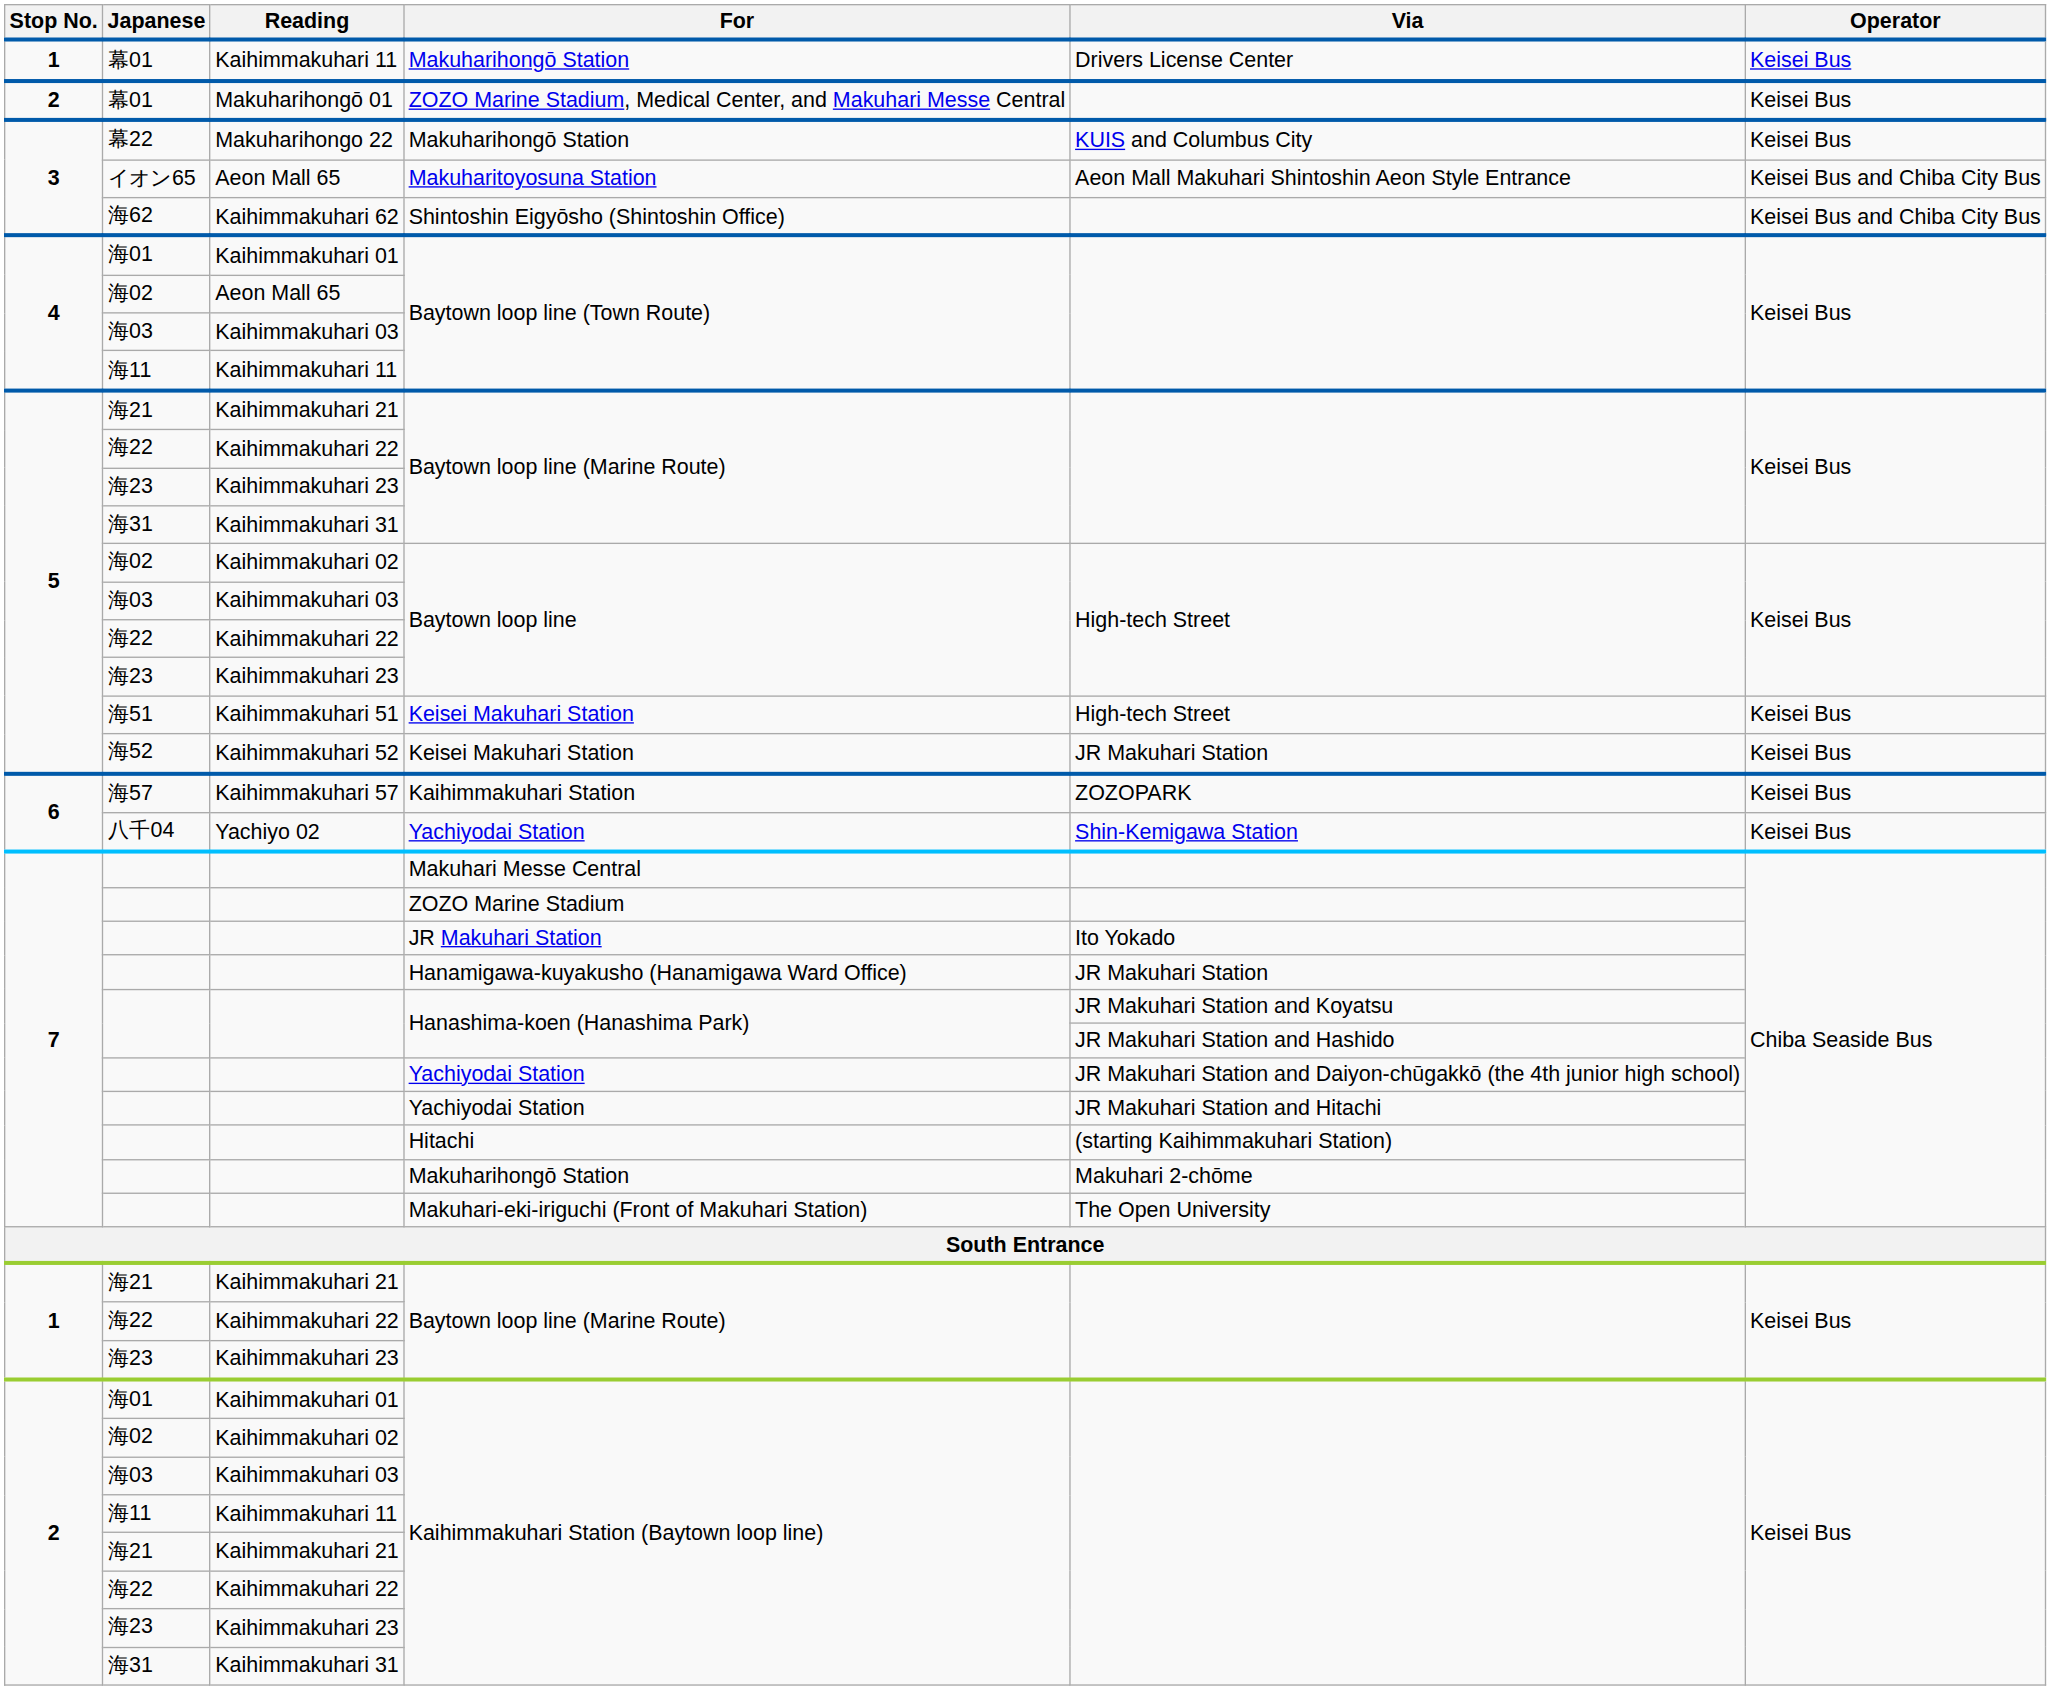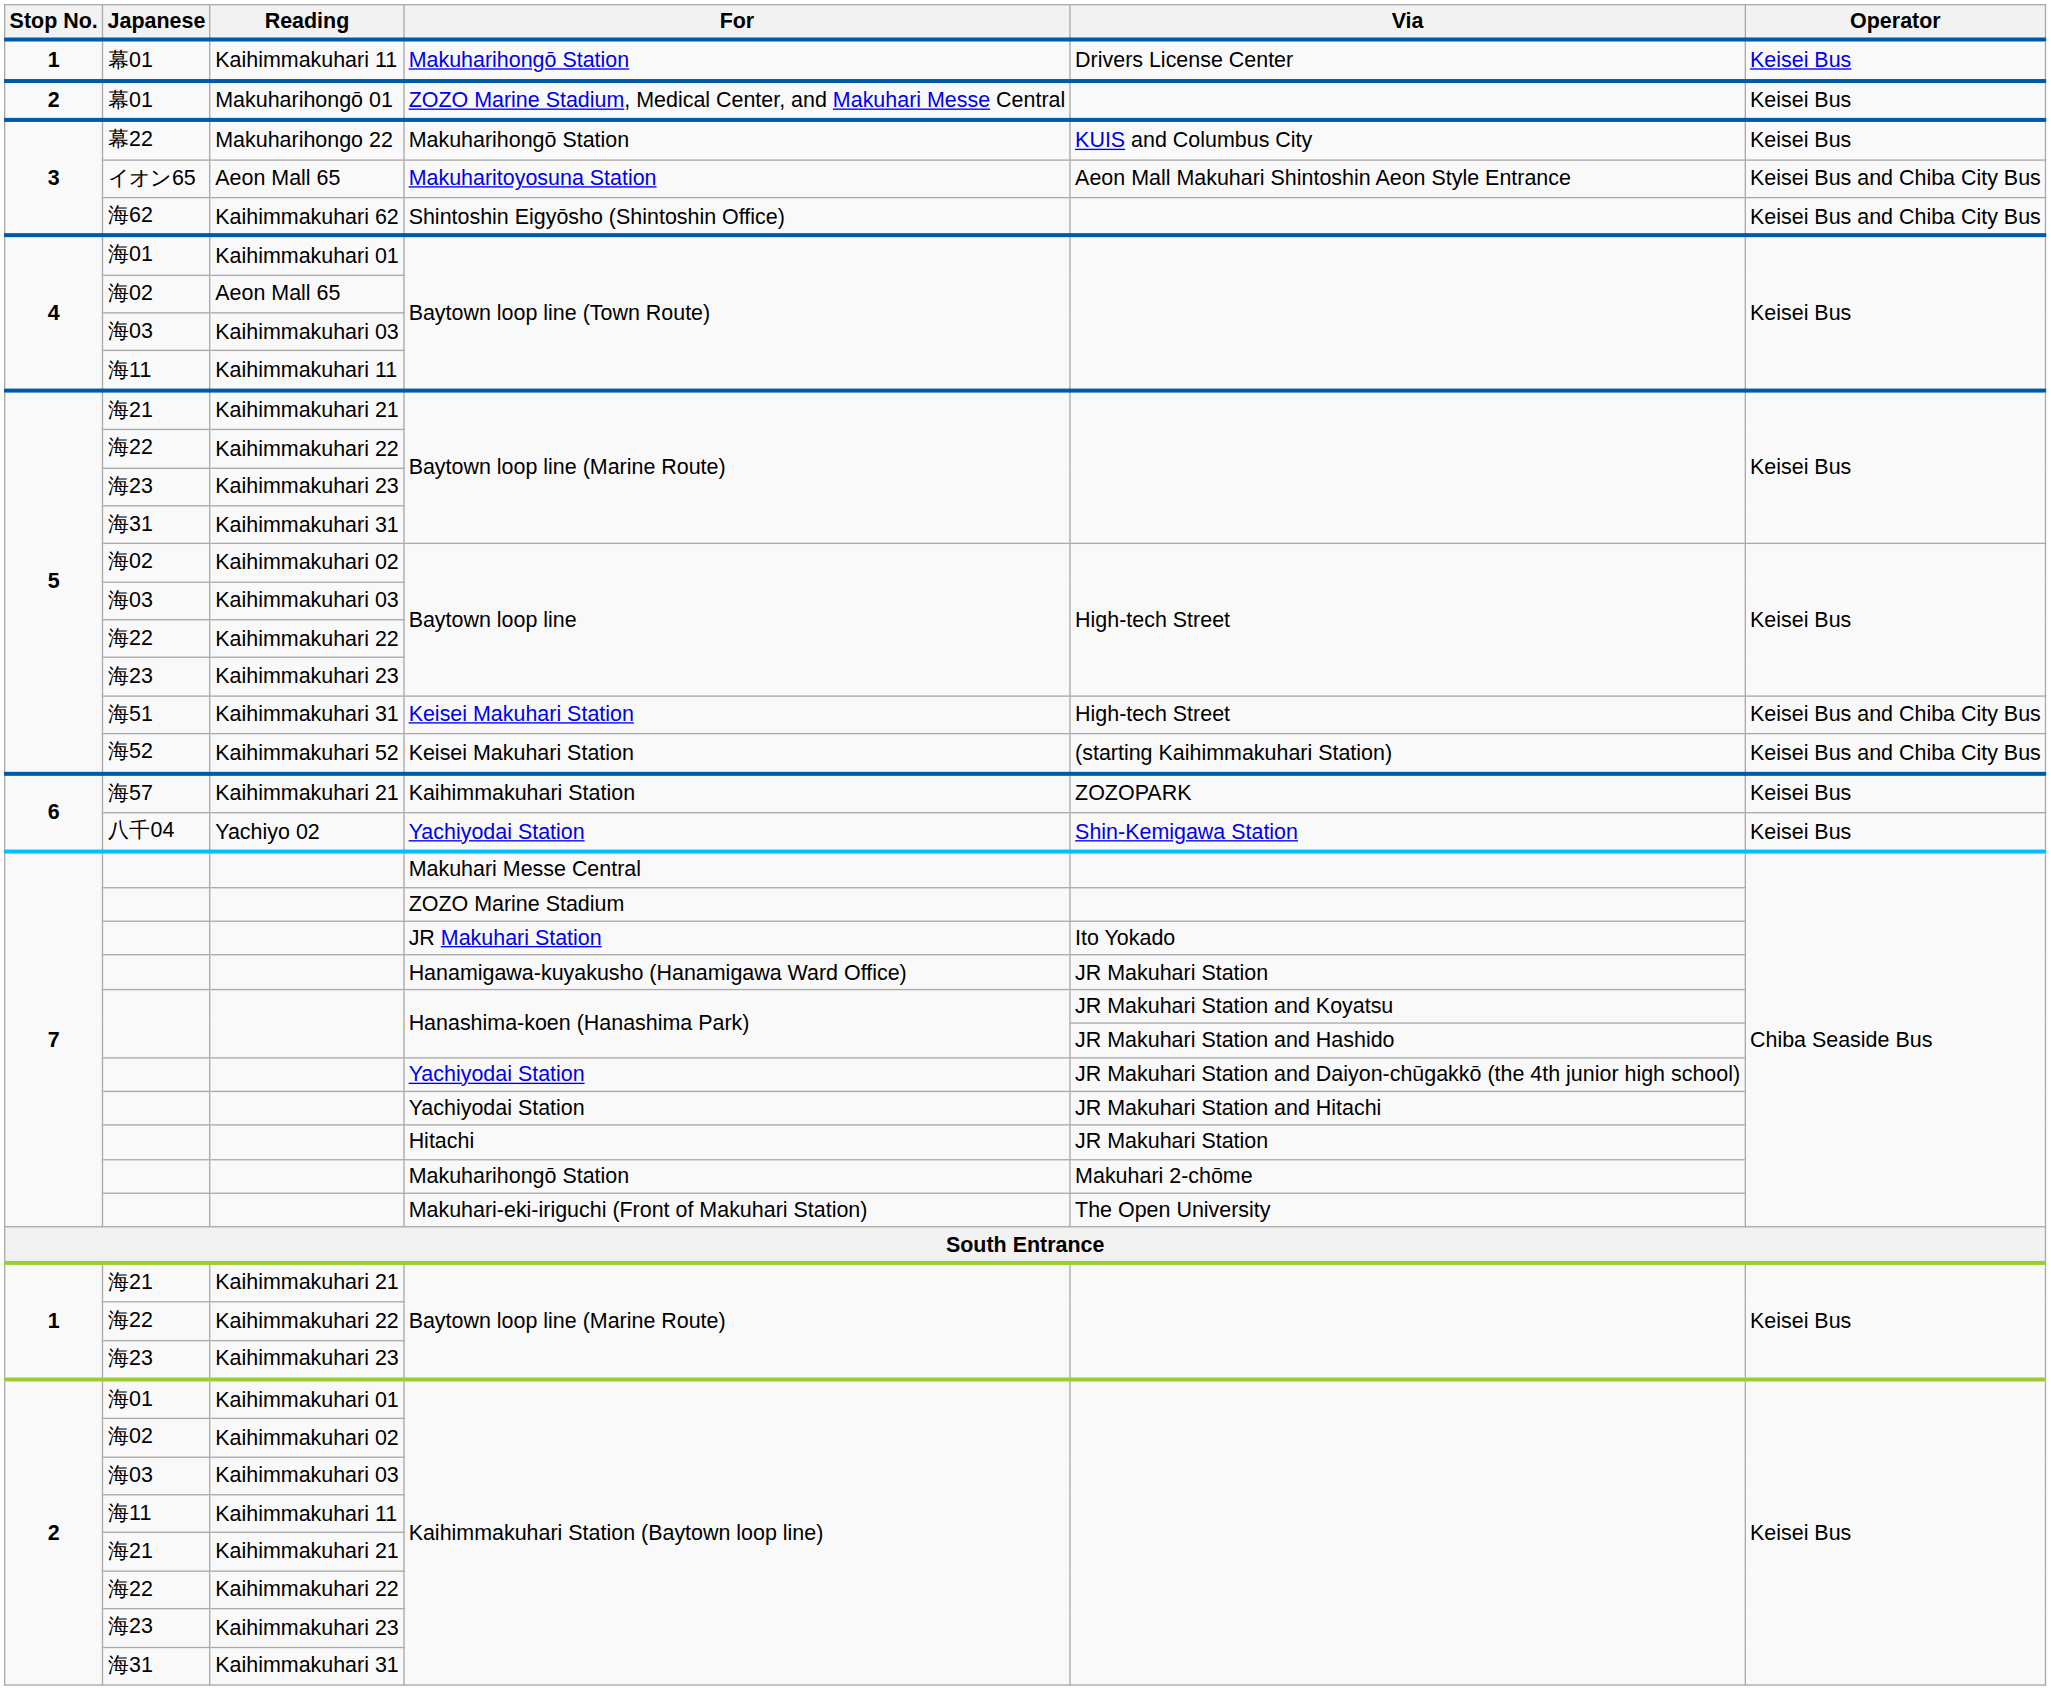 <table class="wikitable">
 <tr>
 <th>Stop No.</th>
 <th>Japanese</th>
 <th>Reading</th>
 <th>For</th>
 <th>Via</th>
 <th>Operator</th>
 </tr>
 <tr style="border-top:#005AAA solid 3px">
 <td style="text-align:center"><strong>1</strong></td>
 <td>幕01</td>
 <td>Kaihimmakuhari 11</td>
 <td><a href='#'>Makuharihongō Station</a></td>
 <td>Drivers License Center</td>
 <td><a href='#'>Keisei Bus</a></td>
 </tr>
 <tr style="border-top:#005AAA solid 3px">
 <td style="text-align:center" rowspan="1"><strong>2</strong></td>
 <td>幕01</td>
 <td>Makuharihongō 01</td>
 <td><a href='#'>ZOZO Marine Stadium</a>, Medical Center, and <a href='#'>Makuhari Messe</a> Central</td>
 <td> </td>
 <td>Keisei Bus</td>
 </tr>
 <tr>
 </tr>
 <tr style="border-top:#005AAA solid 3px">
 <td style="text-align:center" rowspan="3"><strong>3</strong></td>
 <td>幕22</td>
 <td>Makuharihongo 22</td>
 <td>Makuharihongō Station</td>
 <td><a href='#'>KUIS</a> and Columbus City</td>
 <td>Keisei Bus</td>
 </tr>
 <tr>
 <td>イオン65</td>
 <td>Aeon Mall 65</td>
 <td><a href='#'>Makuharitoyosuna Station</a></td>
 <td>Aeon Mall Makuhari Shintoshin Aeon Style Entrance</td>
 <td>Keisei Bus and Chiba City Bus</td>
 </tr>
 <tr>
 <td>海62</td>
 <td>Kaihimmakuhari 62</td>
 <td>Shintoshin Eigyōsho (Shintoshin Office)</td>
 <td> </td>
 <td>Keisei Bus and Chiba City Bus</td>
 </tr>
 <tr>
 </tr>
 <tr style="border-top:#005AAA solid 3px">
 <td style="text-align:center" rowspan="4"><strong>4</strong></td>
 <td>海01</td>
 <td>Kaihimmakuhari 01</td>
 <td rowspan="4">Baytown loop line (Town Route)</td>
 <td rowspan="4"> </td>
 <td rowspan="4">Keisei Bus</td>
 </tr>
 <tr>
 <td>海02</td>
 <td>Aeon Mall 65</td>
 </tr>
 <tr>
 <td>海03</td>
 <td>Kaihimmakuhari 03</td>
 </tr>
 <tr>
 <td>海11</td>
 <td>Kaihimmakuhari 11</td>
 </tr>
 <tr style="border-top:#005AAA solid 3px">
 <td style="text-align:center" rowspan="10"><strong>5</strong></td>
 <td>海21</td>
 <td>Kaihimmakuhari 21</td>
 <td rowspan="4">Baytown loop line (Marine Route)</td>
 <td rowspan="4"> </td>
 <td rowspan="4">Keisei Bus</td>
 </tr>
 <tr>
 <td>海22</td>
 <td>Kaihimmakuhari 22</td>
 </tr>
 <tr>
 <td>海23</td>
 <td>Kaihimmakuhari 23</td>
 </tr>
 <tr>
 <td>海31</td>
 <td>Kaihimmakuhari 31</td>
 </tr>
 <tr>
 <td>海02</td>
 <td>Kaihimmakuhari 02</td>
 <td rowspan="4">Baytown loop line</td>
 <td rowspan="4">High-tech Street</td>
 <td rowspan="4">Keisei Bus</td>
 </tr>
 <tr>
 <td>海03</td>
 <td>Kaihimmakuhari 03</td>
 </tr>
 <tr>
 <td>海22</td>
 <td>Kaihimmakuhari 22</td>
 </tr>
 <tr>
 <td>海23</td>
 <td>Kaihimmakuhari 23</td>
 </tr>
 <tr>
 <td>海51</td>
-<td>Kaihimmakuhari 51</td>
+<td>Kaihimmakuhari 31</td>
 <td><a href='#'>Keisei Makuhari Station</a></td>
 <td>High-tech Street</td>
-<td>Keisei Bus</td>
+<td>Keisei Bus and Chiba City Bus</td>
 </tr>
 <tr>
 <td>海52</td>
 <td>Kaihimmakuhari 52</td>
 <td>Keisei Makuhari Station</td>
-<td>JR Makuhari Station</td>
-<td>Keisei Bus</td>
+<td>(starting Kaihimmakuhari Station)</td>
+<td>Keisei Bus and Chiba City Bus</td>
 </tr>
 <tr style="border-top:#005AAA solid 3px">
 <td style="text-align:center" rowspan="2"><strong>6</strong></td>
 <td>海57</td>
-<td>Kaihimmakuhari 57</td>
+<td>Kaihimmakuhari 21</td>
 <td>Kaihimmakuhari Station</td>
 <td>ZOZOPARK</td>
 <td>Keisei Bus</td>
 </tr>
 <tr>
 <td>八千04</td>
 <td>Yachiyo 02</td>
 <td><a href='#'>Yachiyodai Station</a></td>
 <td><a href='#'>Shin-Kemigawa Station</a></td>
 <td>Keisei Bus</td>
 </tr>
 <tr style="border-top:DeepSkyBlue solid 3px">
 <td rowspan="11" style="text-align:center"><strong>7</strong></td>
 <td> </td>
 <td> </td>
 <td>Makuhari Messe Central</td>
 <td> </td>
 <td rowspan="11">Chiba Seaside Bus</td>
 </tr>
 <tr>
 <td> </td>
 <td> </td>
 <td>ZOZO Marine Stadium</td>
 <td> </td>
 </tr>
 <tr>
 <td> </td>
 <td> </td>
 <td>JR <a href='#'>Makuhari Station</a></td>
 <td>Ito Yokado</td>
 </tr>
 <tr>
 <td> </td>
 <td> </td>
 <td>Hanamigawa-kuyakusho (Hanamigawa Ward Office)</td>
 <td>JR Makuhari Station</td>
 </tr>
 <tr>
 <td rowspan="2"> </td>
 <td rowspan="2"> </td>
 <td rowspan="2">Hanashima-koen (Hanashima Park)</td>
 <td>JR Makuhari Station and Koyatsu</td>
 </tr>
 <tr>
 <td>JR Makuhari Station and Hashido</td>
 </tr>
 <tr>
 <td> </td>
 <td> </td>
 <td><a href='#'>Yachiyodai Station</a></td>
 <td>JR Makuhari Station and Daiyon-chūgakkō (the 4th junior high school)</td>
 </tr>
 <tr>
 <td> </td>
 <td> </td>
 <td>Yachiyodai Station</td>
 <td>JR Makuhari Station and Hitachi</td>
 </tr>
 <tr>
 <td> </td>
 <td> </td>
 <td>Hitachi</td>
-<td>(starting Kaihimmakuhari Station)</td>
+<td>JR Makuhari Station</td>
 </tr>
 <tr>
 <td> </td>
 <td> </td>
 <td>Makuharihongō Station</td>
 <td>Makuhari 2-chōme</td>
 </tr>
 <tr>
 <td> </td>
 <td> </td>
 <td>Makuhari-eki-iriguchi (Front of Makuhari Station)</td>
 <td>The Open University</td>
 </tr>
 <tr>
 <th colspan="6">South Entrance</th>
 </tr>
 <tr style="border-top:YellowGreen solid 3px">
 <td style="text-align:center" rowspan="3"><strong>1</strong></td>
 <td>海21</td>
 <td>Kaihimmakuhari 21</td>
 <td rowspan="3">Baytown loop line (Marine Route)</td>
 <td rowspan="3"> </td>
 <td rowspan="3">Keisei Bus</td>
 </tr>
 <tr>
 <td>海22</td>
 <td>Kaihimmakuhari 22</td>
 </tr>
 <tr>
 <td>海23</td>
 <td>Kaihimmakuhari 23</td>
 </tr>
 <tr style="border-top:YellowGreen solid 3px">
 <td style="text-align:center" rowspan="8"><strong>2</strong></td>
 <td>海01</td>
 <td>Kaihimmakuhari 01</td>
 <td rowspan="8">Kaihimmakuhari Station (Baytown loop line)</td>
 <td rowspan="8"> </td>
 <td rowspan="8">Keisei Bus</td>
 </tr>
 <tr>
 <td>海02</td>
 <td>Kaihimmakuhari 02</td>
 </tr>
 <tr>
 <td>海03</td>
 <td>Kaihimmakuhari 03</td>
 </tr>
 <tr>
 <td>海11</td>
 <td>Kaihimmakuhari 11</td>
 </tr>
 <tr>
 <td>海21</td>
 <td>Kaihimmakuhari 21</td>
 </tr>
 <tr>
 <td>海22</td>
 <td>Kaihimmakuhari 22</td>
 </tr>
 <tr>
 <td>海23</td>
 <td>Kaihimmakuhari 23</td>
 </tr>
 <tr>
 <td>海31</td>
 <td>Kaihimmakuhari 31</td>
 </tr>
 </table>
